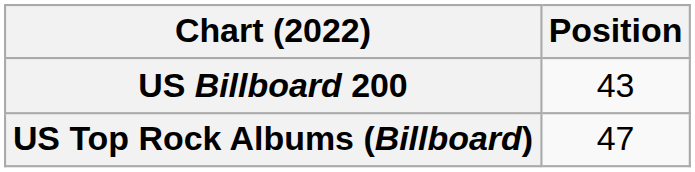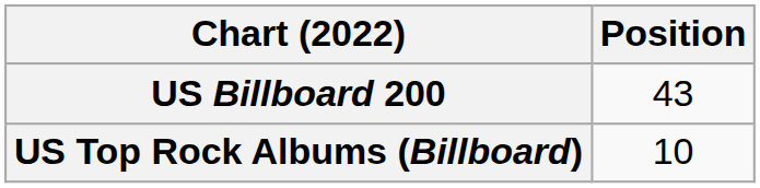 <table class="wikitable sortable plainrowheaders" style="text-align:center">
 <tr>
 <th>Chart (2022)</th>
 <th>Position</th>
 </tr>
 <tr>
 <th scope="row">US <em>Billboard</em> 200</th>
 <td>43</td>
 </tr>
 <tr>
 <th scope="row">US Top Rock Albums (<em>Billboard</em>)</th>
-<td>47</td>
+<td>10</td>
 </tr>
 </table>
